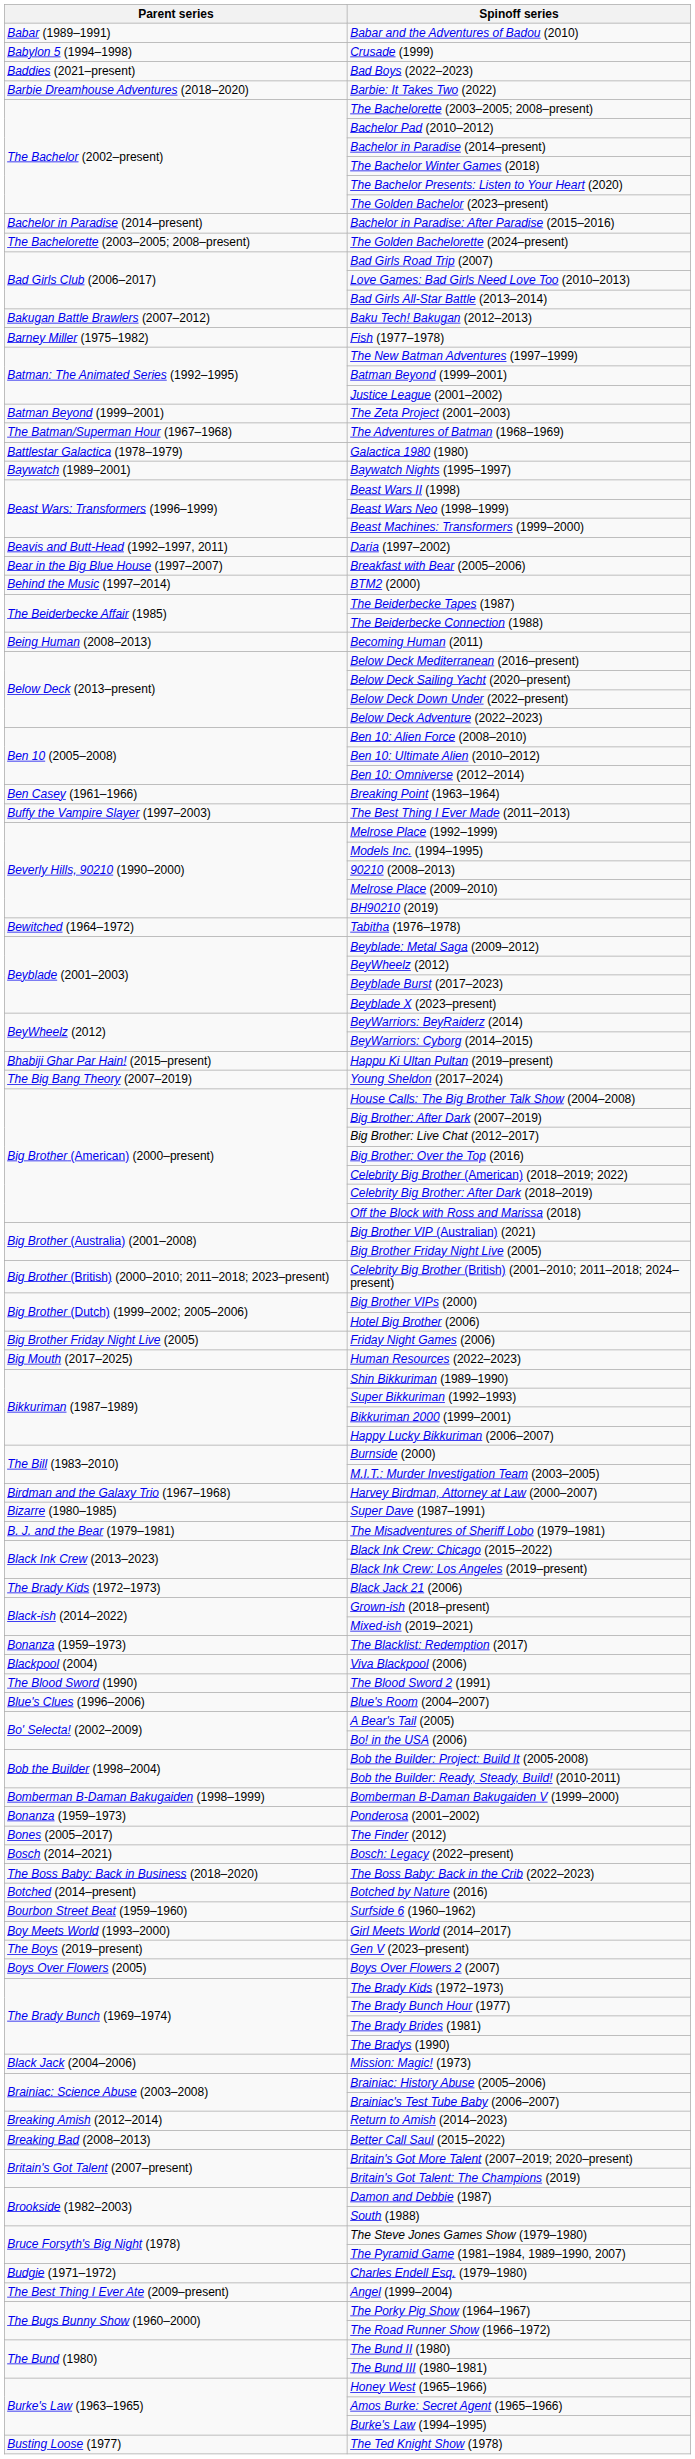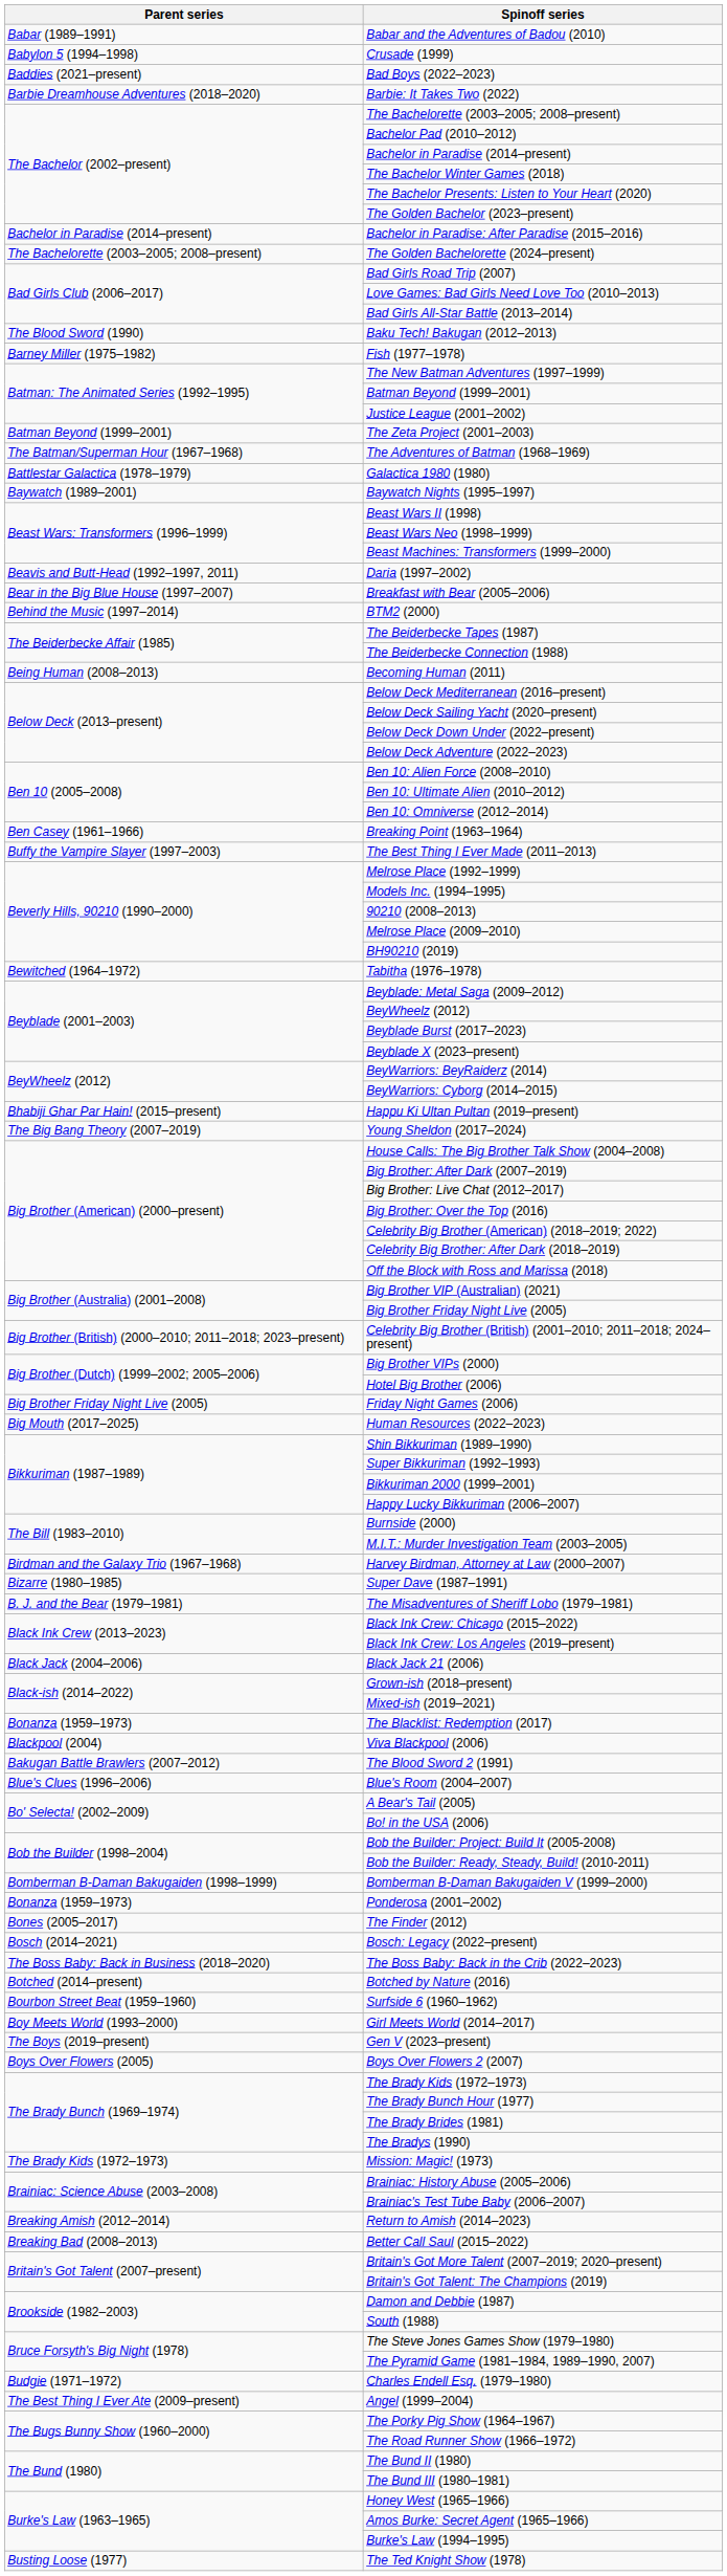 <table class="wikitable">
 <tr>
 <th width="450">Parent series</th>
 <th width="450">Spinoff series</th>
 </tr>
 <tr>
 <td><em><a href='#'>Babar</a></em> (1989–1991)</td>
 <td><em><a href='#'>Babar and the Adventures of Badou</a></em> (2010)</td>
 </tr>
 <tr>
 <td><em><a href='#'>Babylon 5</a></em> (1994–1998)</td>
 <td><em><a href='#'>Crusade</a></em> (1999)</td>
 </tr>
 <tr>
 <td><em><a href='#'>Baddies</a></em> (2021–present)</td>
 <td><em><a href='#'>Bad Boys</a></em> (2022–2023)</td>
 </tr>
 <tr>
 <td><em><a href='#'>Barbie Dreamhouse Adventures</a></em> (2018–2020)</td>
 <td><em><a href='#'>Barbie: It Takes Two</a></em> (2022)</td>
 </tr>
 <tr>
 <td rowspan="6"><em><a href='#'>The Bachelor</a></em> (2002–present)</td>
 <td><em><a href='#'>The Bachelorette</a></em> (2003–2005; 2008–present)</td>
 </tr>
 <tr>
 <td><em><a href='#'>Bachelor Pad</a></em> (2010–2012)</td>
 </tr>
 <tr>
 <td><em><a href='#'>Bachelor in Paradise</a></em> (2014–present)</td>
 </tr>
 <tr>
 <td><em><a href='#'>The Bachelor Winter Games</a></em> (2018)</td>
 </tr>
 <tr>
 <td><em><a href='#'>The Bachelor Presents: Listen to Your Heart</a></em> (2020)</td>
 </tr>
 <tr>
 <td><em><a href='#'>The Golden Bachelor</a></em> (2023–present)</td>
 </tr>
 <tr>
 <td><em><a href='#'>Bachelor in Paradise</a></em> (2014–present)</td>
 <td><em><a href='#'>Bachelor in Paradise: After Paradise</a></em> (2015–2016)</td>
 </tr>
 <tr>
 <td><em><a href='#'>The Bachelorette</a></em> (2003–2005; 2008–present)</td>
 <td><em><a href='#'>The Golden Bachelorette</a></em> (2024–present)</td>
 </tr>
 <tr>
 <td rowspan="3"><em><a href='#'>Bad Girls Club</a></em> (2006–2017)</td>
 <td><em><a href='#'>Bad Girls Road Trip</a></em> (2007)</td>
 </tr>
 <tr>
 <td><em><a href='#'>Love Games: Bad Girls Need Love Too</a></em> (2010–2013)</td>
 </tr>
 <tr>
 <td><em><a href='#'>Bad Girls All-Star Battle</a></em> (2013–2014)</td>
 </tr>
 <tr>
-<td><em><a href='#'>Bakugan Battle Brawlers</a></em> (2007–2012)</td>
+<td><em><a href='#'>The Blood Sword</a></em> (1990)</td>
 <td><em><a href='#'>Baku Tech! Bakugan</a></em> (2012–2013)</td>
 </tr>
 <tr>
 <td><em><a href='#'>Barney Miller</a></em> (1975–1982)</td>
 <td><em><a href='#'>Fish</a></em> (1977–1978)</td>
 </tr>
 <tr>
 <td rowspan="3"><em><a href='#'>Batman: The Animated Series</a></em> (1992–1995)</td>
 <td><em><a href='#'>The New Batman Adventures</a></em> (1997–1999)</td>
 </tr>
 <tr>
 <td><em><a href='#'>Batman Beyond</a></em> (1999–2001)</td>
 </tr>
 <tr>
 <td><em><a href='#'>Justice League</a></em> (2001–2002)</td>
 </tr>
 <tr>
 <td><em><a href='#'>Batman Beyond</a></em> (1999–2001)</td>
 <td><em><a href='#'>The Zeta Project</a></em> (2001–2003)</td>
 </tr>
 <tr>
 <td><em><a href='#'>The Batman/Superman Hour</a></em> (1967–1968)</td>
 <td><em><a href='#'>The Adventures of Batman</a></em> (1968–1969)</td>
 </tr>
 <tr>
 <td><em><a href='#'>Battlestar Galactica</a></em> (1978–1979)</td>
 <td><em><a href='#'>Galactica 1980</a></em> (1980)</td>
 </tr>
 <tr>
 <td><em><a href='#'>Baywatch</a></em> (1989–2001)</td>
 <td><em><a href='#'>Baywatch Nights</a></em> (1995–1997)</td>
 </tr>
 <tr>
 <td rowspan="3"><em><a href='#'>Beast Wars: Transformers</a></em> (1996–1999)</td>
 <td><em><a href='#'>Beast Wars II</a></em> (1998)</td>
 </tr>
 <tr>
 <td><em><a href='#'>Beast Wars Neo</a></em> (1998–1999)</td>
 </tr>
 <tr>
 <td><em><a href='#'>Beast Machines: Transformers</a></em> (1999–2000)</td>
 </tr>
 <tr>
 <td><em><a href='#'>Beavis and Butt-Head</a></em> (1992–1997, 2011)</td>
 <td><em><a href='#'>Daria</a></em> (1997–2002)</td>
 </tr>
 <tr>
 <td><em><a href='#'>Bear in the Big Blue House</a></em> (1997–2007)</td>
 <td><em><a href='#'>Breakfast with Bear</a></em> (2005–2006)</td>
 </tr>
 <tr>
 <td><em><a href='#'>Behind the Music</a></em> (1997–2014)</td>
 <td><em><a href='#'>BTM2</a></em> (2000)</td>
 </tr>
 <tr>
 <td rowspan="2"><em><a href='#'>The Beiderbecke Affair</a></em> (1985)</td>
 <td><em><a href='#'>The Beiderbecke Tapes</a></em> (1987)</td>
 </tr>
 <tr>
 <td><em><a href='#'>The Beiderbecke Connection</a></em> (1988)</td>
 </tr>
 <tr>
 <td><em><a href='#'>Being Human</a></em> (2008–2013)</td>
 <td><em><a href='#'>Becoming Human</a></em> (2011)</td>
 </tr>
 <tr>
 <td rowspan="4"><em><a href='#'>Below Deck</a></em> (2013–present)</td>
 <td><em><a href='#'>Below Deck Mediterranean</a></em> (2016–present)</td>
 </tr>
 <tr>
 <td><em><a href='#'>Below Deck Sailing Yacht</a></em> (2020–present)</td>
 </tr>
 <tr>
 <td><em><a href='#'>Below Deck Down Under</a></em> (2022–present)</td>
 </tr>
 <tr>
 <td><em><a href='#'>Below Deck Adventure</a></em> (2022–2023)</td>
 </tr>
 <tr>
 <td rowspan="3"><em><a href='#'>Ben 10</a></em> (2005–2008)</td>
 <td><em><a href='#'>Ben 10: Alien Force</a></em> (2008–2010)</td>
 </tr>
 <tr>
 <td><em><a href='#'>Ben 10: Ultimate Alien</a></em> (2010–2012)</td>
 </tr>
 <tr>
 <td><em><a href='#'>Ben 10: Omniverse</a></em> (2012–2014)</td>
 </tr>
 <tr>
 <td><em><a href='#'>Ben Casey</a></em> (1961–1966)</td>
 <td><em><a href='#'>Breaking Point</a></em> (1963–1964)</td>
 </tr>
 <tr>
 <td><em><a href='#'>Buffy the Vampire Slayer</a></em> (1997–2003)</td>
 <td><em><a href='#'>The Best Thing I Ever Made</a></em> (2011–2013)</td>
 </tr>
 <tr>
 <td rowspan="5"><em><a href='#'>Beverly Hills, 90210</a></em> (1990–2000)</td>
 <td><em><a href='#'>Melrose Place</a></em> (1992–1999)</td>
 </tr>
 <tr>
 <td><em><a href='#'>Models Inc.</a></em> (1994–1995)</td>
 </tr>
 <tr>
 <td><em><a href='#'>90210</a></em> (2008–2013)</td>
 </tr>
 <tr>
 <td><em><a href='#'>Melrose Place</a></em> (2009–2010)</td>
 </tr>
 <tr>
 <td><em><a href='#'>BH90210</a></em> (2019)</td>
 </tr>
 <tr>
 <td><em><a href='#'>Bewitched</a></em> (1964–1972)</td>
 <td><em><a href='#'>Tabitha</a></em> (1976–1978)</td>
 </tr>
 <tr>
 <td rowspan="4"><em><a href='#'>Beyblade</a></em> (2001–2003)</td>
 <td><em><a href='#'>Beyblade: Metal Saga</a></em> (2009–2012)</td>
 </tr>
 <tr>
 <td><em><a href='#'>BeyWheelz</a></em> (2012)</td>
 </tr>
 <tr>
 <td><em><a href='#'>Beyblade Burst</a></em> (2017–2023)</td>
 </tr>
 <tr>
 <td><em><a href='#'>Beyblade X</a></em> (2023–present)</td>
 </tr>
 <tr>
 <td rowspan="2"><em><a href='#'>BeyWheelz</a></em> (2012)</td>
 <td><em><a href='#'>BeyWarriors: BeyRaiderz</a></em> (2014)</td>
 </tr>
 <tr>
 <td><em><a href='#'>BeyWarriors: Cyborg</a></em> (2014–2015)</td>
 </tr>
 <tr>
 <td><em><a href='#'>Bhabiji Ghar Par Hain!</a></em> (2015–present)</td>
 <td><em><a href='#'>Happu Ki Ultan Pultan</a></em> (2019–present)</td>
 </tr>
 <tr>
 <td><em><a href='#'>The Big Bang Theory</a></em> (2007–2019)</td>
 <td><em><a href='#'>Young Sheldon</a></em> (2017–2024)</td>
 </tr>
 <tr>
 <td rowspan="7"><a href='#'><em>Big Brother</em> (American)</a> (2000–present)</td>
 <td><em><a href='#'>House Calls: The Big Brother Talk Show</a></em> (2004–2008)</td>
 </tr>
 <tr>
 <td><em><a href='#'>Big Brother: After Dark</a></em> (2007–2019)</td>
 </tr>
 <tr>
 <td><em>Big Brother: Live Chat</em> (2012–2017)</td>
 </tr>
 <tr>
 <td><em><a href='#'>Big Brother: Over the Top</a></em> (2016)</td>
 </tr>
 <tr>
 <td><a href='#'><em>Celebrity Big Brother</em> (American)</a> (2018–2019; 2022)</td>
 </tr>
 <tr>
 <td><em><a href='#'>Celebrity Big Brother: After Dark</a></em> (2018–2019)</td>
 </tr>
 <tr>
 <td><em><a href='#'>Off the Block with Ross and Marissa</a></em> (2018)</td>
 </tr>
 <tr>
 <td rowspan="2"><a href='#'><em>Big Brother</em> (Australia)</a> (2001–2008)</td>
 <td><a href='#'><em>Big Brother VIP</em> (Australian)</a> (2021)</td>
 </tr>
 <tr>
 <td><em><a href='#'>Big Brother Friday Night Live</a></em> (2005)</td>
 </tr>
 <tr>
 <td><a href='#'><em>Big Brother</em> (British)</a> (2000–2010; 2011–2018; 2023–present)</td>
 <td><a href='#'><em>Celebrity Big Brother</em> (British)</a> (2001–2010; 2011–2018; 2024–present)</td>
 </tr>
 <tr>
 <td rowspan="2"><a href='#'><em>Big Brother</em> (Dutch)</a> (1999–2002; 2005–2006)</td>
 <td><em><a href='#'>Big Brother VIPs</a></em> (2000)</td>
 </tr>
 <tr>
 <td><em><a href='#'>Hotel Big Brother</a></em> (2006)</td>
 </tr>
 <tr>
 <td><em><a href='#'>Big Brother Friday Night Live</a></em> (2005)</td>
 <td><em><a href='#'>Friday Night Games</a></em> (2006)</td>
 </tr>
 <tr>
 <td><em><a href='#'>Big Mouth</a></em> (2017–2025)</td>
 <td><em><a href='#'>Human Resources</a></em> (2022–2023)</td>
 </tr>
 <tr>
 <td rowspan="4"><em><a href='#'>Bikkuriman</a></em> (1987–1989)</td>
 <td><em><a href='#'>Shin Bikkuriman</a></em> (1989–1990)</td>
 </tr>
 <tr>
 <td><em><a href='#'>Super Bikkuriman</a></em> (1992–1993)</td>
 </tr>
 <tr>
 <td><em><a href='#'>Bikkuriman 2000</a></em> (1999–2001)</td>
 </tr>
 <tr>
 <td><em><a href='#'>Happy Lucky Bikkuriman</a></em> (2006–2007)</td>
 </tr>
 <tr>
 <td rowspan="2"><em><a href='#'>The Bill</a></em> (1983–2010)</td>
 <td><em><a href='#'>Burnside</a></em> (2000)</td>
 </tr>
 <tr>
 <td><em><a href='#'>M.I.T.: Murder Investigation Team</a></em> (2003–2005)</td>
 </tr>
 <tr>
 <td><em><a href='#'>Birdman and the Galaxy Trio</a></em> (1967–1968)</td>
 <td><em><a href='#'>Harvey Birdman, Attorney at Law</a></em> (2000–2007)</td>
 </tr>
 <tr>
 <td><em><a href='#'>Bizarre</a></em> (1980–1985)</td>
 <td><em><a href='#'>Super Dave</a></em> (1987–1991)</td>
 </tr>
 <tr>
 <td><em><a href='#'>B. J. and the Bear</a></em> (1979–1981)</td>
 <td><em><a href='#'>The Misadventures of Sheriff Lobo</a></em> (1979–1981)</td>
 </tr>
 <tr>
 <td rowspan="2"><em><a href='#'>Black Ink Crew</a></em> (2013–2023)</td>
 <td><em><a href='#'>Black Ink Crew: Chicago</a></em> (2015–2022)</td>
 </tr>
 <tr>
 <td><em><a href='#'>Black Ink Crew: Los Angeles</a></em> (2019–present)</td>
 </tr>
 <tr>
-<td><em><a href='#'>The Brady Kids</a></em> (1972–1973)</td>
+<td><em><a href='#'>Black Jack</a></em> (2004–2006)</td>
 <td><em><a href='#'>Black Jack 21</a></em> (2006)</td>
 </tr>
 <tr>
 <td rowspan="2"><em><a href='#'>Black-ish</a></em> (2014–2022)</td>
 <td><em><a href='#'>Grown-ish</a></em> (2018–present)</td>
 </tr>
 <tr>
 <td><em><a href='#'>Mixed-ish</a></em> (2019–2021)</td>
 </tr>
 <tr>
 <td><em><a href='#'>Bonanza</a></em> (1959–1973)</td>
 <td><em><a href='#'>The Blacklist: Redemption</a></em> (2017)</td>
 </tr>
 <tr>
 <td><em><a href='#'>Blackpool</a></em> (2004)</td>
 <td><em><a href='#'>Viva Blackpool</a></em> (2006)</td>
 </tr>
 <tr>
-<td><em><a href='#'>The Blood Sword</a></em> (1990)</td>
+<td><em><a href='#'>Bakugan Battle Brawlers</a></em> (2007–2012)</td>
 <td><em><a href='#'>The Blood Sword 2</a></em> (1991)</td>
 </tr>
 <tr>
 <td><em><a href='#'>Blue's Clues</a></em> (1996–2006)</td>
 <td><em><a href='#'>Blue's Room</a></em> (2004–2007)</td>
 </tr>
 <tr>
 <td rowspan="2"><em><a href='#'>Bo' Selecta!</a></em> (2002–2009)</td>
 <td><em><a href='#'>A Bear's Tail</a></em> (2005)</td>
 </tr>
 <tr>
 <td><em><a href='#'>Bo! in the USA</a></em> (2006)</td>
 </tr>
 <tr>
 <td rowspan="2"><em><a href='#'>Bob the Builder</a></em> (1998–2004)</td>
 <td><em><a href='#'>Bob the Builder: Project: Build It</a></em> (2005-2008)</td>
 </tr>
 <tr>
 <td><em><a href='#'>Bob the Builder: Ready, Steady, Build!</a></em> (2010-2011)</td>
 </tr>
 <tr>
 <td><em><a href='#'>Bomberman B-Daman Bakugaiden</a></em> (1998–1999)</td>
 <td><em><a href='#'>Bomberman B-Daman Bakugaiden V</a></em> (1999–2000)</td>
 </tr>
 <tr>
 <td><em><a href='#'>Bonanza</a></em> (1959–1973)</td>
 <td><em><a href='#'>Ponderosa</a></em> (2001–2002)</td>
 </tr>
 <tr>
 <td><em><a href='#'>Bones</a></em> (2005–2017)</td>
 <td><em><a href='#'>The Finder</a></em> (2012)</td>
 </tr>
 <tr>
 <td><em><a href='#'>Bosch</a></em> (2014–2021)</td>
 <td><em><a href='#'>Bosch: Legacy</a></em> (2022–present)</td>
 </tr>
 <tr>
 <td><em><a href='#'>The Boss Baby: Back in Business</a></em> (2018–2020)</td>
 <td><em><a href='#'>The Boss Baby: Back in the Crib</a></em> (2022–2023)</td>
 </tr>
 <tr>
 <td><em><a href='#'>Botched</a></em> (2014–present)</td>
 <td><em><a href='#'>Botched by Nature</a></em> (2016)</td>
 </tr>
 <tr>
 <td><em><a href='#'>Bourbon Street Beat</a></em> (1959–1960)</td>
 <td><em><a href='#'>Surfside 6</a></em> (1960–1962)</td>
 </tr>
 <tr>
 <td><em><a href='#'>Boy Meets World</a></em> (1993–2000)</td>
 <td><em><a href='#'>Girl Meets World</a></em> (2014–2017)</td>
 </tr>
 <tr>
 <td><em><a href='#'>The Boys</a></em> (2019–present)</td>
 <td><em><a href='#'>Gen V</a></em> (2023–present)</td>
 </tr>
 <tr>
 <td><em><a href='#'>Boys Over Flowers</a></em> (2005)</td>
 <td><em><a href='#'>Boys Over Flowers 2</a></em> (2007)</td>
 </tr>
 <tr>
 <td rowspan="4"><em><a href='#'>The Brady Bunch</a></em> (1969–1974)</td>
 <td><em><a href='#'>The Brady Kids</a></em> (1972–1973)</td>
 </tr>
 <tr>
 <td><em><a href='#'>The Brady Bunch Hour</a></em> (1977)</td>
 </tr>
 <tr>
 <td><em><a href='#'>The Brady Brides</a></em> (1981)</td>
 </tr>
 <tr>
 <td><em><a href='#'>The Bradys</a></em> (1990)</td>
 </tr>
 <tr>
-<td><em><a href='#'>Black Jack</a></em> (2004–2006)</td>
+<td><em><a href='#'>The Brady Kids</a></em> (1972–1973)</td>
 <td><em><a href='#'>Mission: Magic!</a></em> (1973)</td>
 </tr>
 <tr>
 <td rowspan="2"><em><a href='#'>Brainiac: Science Abuse</a></em> (2003–2008)</td>
 <td><em><a href='#'>Brainiac: History Abuse</a></em> (2005–2006)</td>
 </tr>
 <tr>
 <td><em><a href='#'>Brainiac's Test Tube Baby</a></em> (2006–2007)</td>
 </tr>
 <tr>
 <td><em><a href='#'>Breaking Amish</a></em> (2012–2014)</td>
 <td><em><a href='#'>Return to Amish</a></em> (2014–2023)</td>
 </tr>
 <tr>
 <td><em><a href='#'>Breaking Bad</a></em> (2008–2013)</td>
 <td><em><a href='#'>Better Call Saul</a></em> (2015–2022)</td>
 </tr>
 <tr>
 <td rowspan="2"><em><a href='#'>Britain's Got Talent</a></em> (2007–present)</td>
 <td><em><a href='#'>Britain's Got More Talent</a></em> (2007–2019; 2020–present)</td>
 </tr>
 <tr>
 <td><em><a href='#'>Britain's Got Talent: The Champions</a></em> (2019)</td>
 </tr>
 <tr>
 <td rowspan="2"><em><a href='#'>Brookside</a></em> (1982–2003)</td>
 <td><em><a href='#'>Damon and Debbie</a></em> (1987)</td>
 </tr>
 <tr>
 <td><em><a href='#'>South</a></em> (1988)</td>
 </tr>
 <tr>
 <td rowspan="2"><em><a href='#'>Bruce Forsyth's Big Night</a></em> (1978)</td>
 <td><em>The Steve Jones Games Show</em> (1979–1980)</td>
 </tr>
 <tr>
 <td><em><a href='#'>The Pyramid Game</a></em> (1981–1984, 1989–1990, 2007)</td>
 </tr>
 <tr>
 <td><em><a href='#'>Budgie</a></em> (1971–1972)</td>
 <td><em><a href='#'>Charles Endell Esq.</a></em> (1979–1980)</td>
 </tr>
 <tr>
 <td><em><a href='#'>The Best Thing I Ever Ate</a></em> (2009–present)</td>
 <td><em><a href='#'>Angel</a></em> (1999–2004)</td>
 </tr>
 <tr>
 <td rowspan="2"><em><a href='#'>The Bugs Bunny Show</a></em> (1960–2000)</td>
 <td><em><a href='#'>The Porky Pig Show</a></em> (1964–1967)</td>
 </tr>
 <tr>
 <td><em><a href='#'>The Road Runner Show</a></em> (1966–1972)</td>
 </tr>
 <tr>
 <td rowspan="2"><em><a href='#'>The Bund</a></em> (1980)</td>
 <td><em><a href='#'>The Bund II</a></em> (1980)</td>
 </tr>
 <tr>
 <td><em><a href='#'>The Bund III</a></em> (1980–1981)</td>
 </tr>
 <tr>
 <td rowspan="3"><em><a href='#'>Burke's Law</a></em> (1963–1965)</td>
 <td><em><a href='#'>Honey West</a></em> (1965–1966)</td>
 </tr>
 <tr>
 <td><em><a href='#'>Amos Burke: Secret Agent</a></em> (1965–1966)</td>
 </tr>
 <tr>
 <td><em><a href='#'>Burke's Law</a></em> (1994–1995)</td>
 </tr>
 <tr>
 <td><em><a href='#'>Busting Loose</a></em> (1977)</td>
 <td><em><a href='#'>The Ted Knight Show</a></em> (1978)</td>
 </tr>
 </table>
